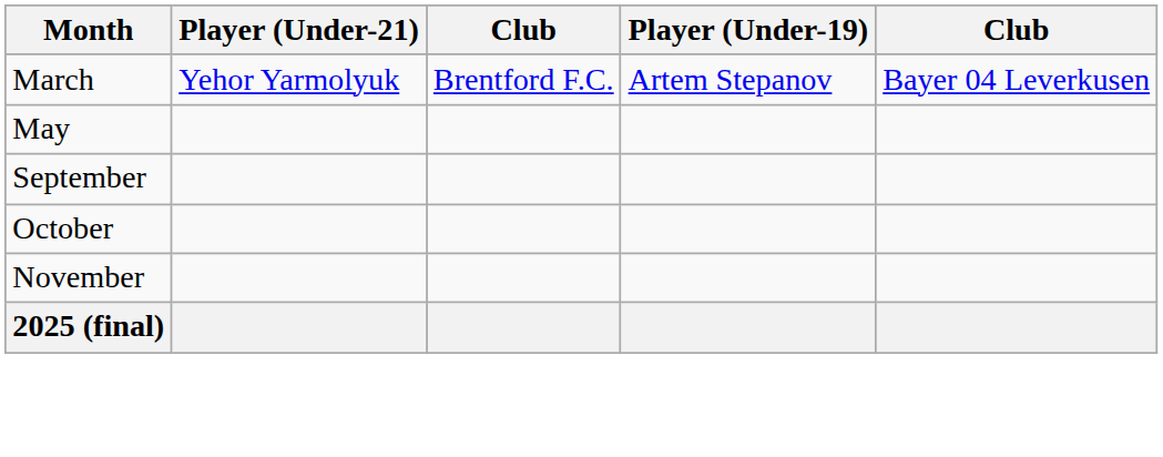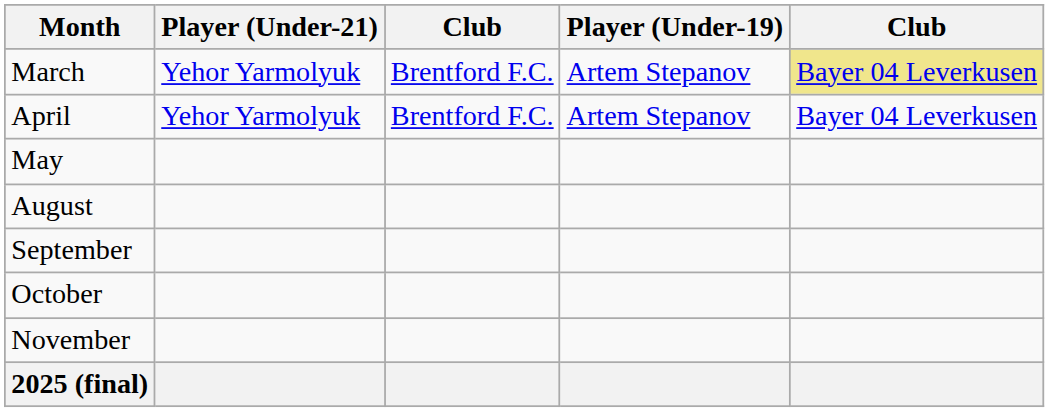 <table class="wikitable">
 <tr>
 <th>Month</th>
 <th>Player (Under-21)</th>
 <th>Club</th>
 <th>Player (Under-19)</th>
 <th>Club</th>
 </tr>
 <tr>
 <td>March</td>
 <td><a href='#'>Yehor Yarmolyuk</a></td>
 <td><a href='#'>Brentford F.C.</a></td>
 <td><a href='#'>Artem Stepanov</a></td>
+<td style="background: khaki;"><a href='#'>Bayer 04 Leverkusen</a></td>
+</tr>
+<tr>
+<td>April</td>
+<td><a href='#'>Yehor Yarmolyuk</a></td>
+<td><a href='#'>Brentford F.C.</a></td>
+<td><a href='#'>Artem Stepanov</a></td>
 <td><a href='#'>Bayer 04 Leverkusen</a></td>
 </tr>
 <tr>
 <td>May</td>
+<td></td>
+<td></td>
+<td></td>
+<td></td>
+</tr>
+<tr>
+<td>August</td>
 <td></td>
 <td></td>
 <td></td>
 <td></td>
 </tr>
 <tr>
 <td>September</td>
 <td></td>
 <td></td>
 <td></td>
 <td></td>
 </tr>
 <tr>
 <td>October</td>
 <td></td>
 <td></td>
 <td></td>
 <td></td>
 </tr>
 <tr>
 <td>November</td>
 <td></td>
 <td></td>
 <td></td>
 <td></td>
 </tr>
 <tr>
 <th>2025 (final)</th>
 <th></th>
 <th></th>
 <th></th>
 <th></th>
 </tr>
 </table>
